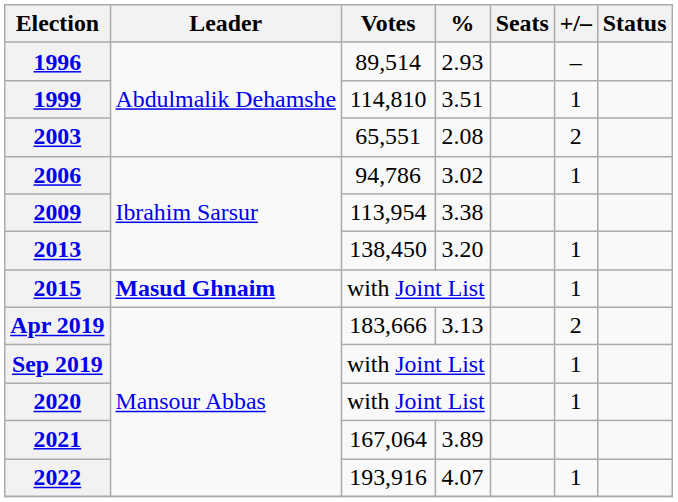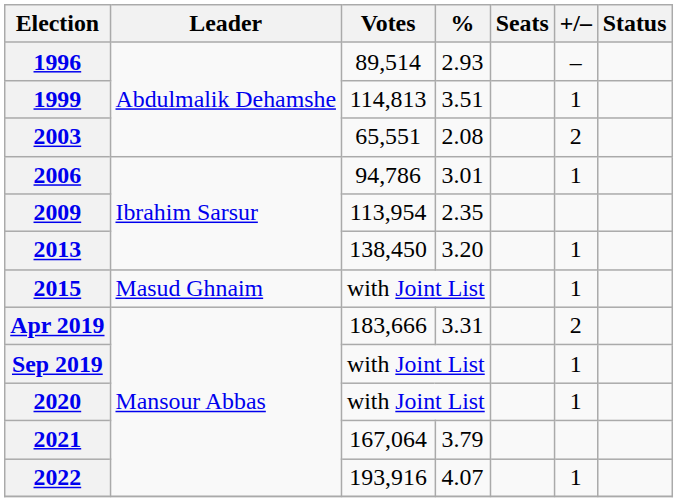 <table class=wikitable style=text-align:center>
 <tr>
 <th>Election</th>
 <th>Leader</th>
 <th>Votes</th>
 <th>%</th>
 <th>Seats</th>
 <th>+/–</th>
 <th>Status</th>
 </tr>
 <tr>
 <th><a href='#'>1996</a></th>
 <td align=left rowspan="3"><a href='#'>Abdulmalik Dehamshe</a></td>
 <td>89,514</td>
 <td>2.93</td>
 <td></td>
 <td>–</td>
 <td></td>
 </tr>
 <tr>
 <th><a href='#'>1999</a></th>
-<td>114,810</td>
+<td>114,813</td>
 <td>3.51</td>
 <td></td>
 <td> 1</td>
 <td></td>
 </tr>
 <tr>
 <th><a href='#'>2003</a></th>
 <td>65,551</td>
 <td>2.08</td>
 <td></td>
 <td> 2</td>
 <td></td>
 </tr>
 <tr>
 <th><a href='#'>2006</a></th>
 <td align=left rowspan="3"><a href='#'>Ibrahim Sarsur</a></td>
 <td>94,786</td>
-<td>3.02</td>
+<td>3.01</td>
 <td></td>
 <td> 1</td>
 <td></td>
 </tr>
 <tr>
 <th><a href='#'>2009</a></th>
 <td>113,954</td>
-<td>3.38</td>
+<td>2.35</td>
 <td></td>
 <td></td>
 <td></td>
 </tr>
 <tr>
 <th><a href='#'>2013</a></th>
 <td>138,450</td>
 <td>3.20</td>
 <td></td>
 <td> 1</td>
 <td></td>
 </tr>
 <tr>
 <th><a href='#'>2015</a></th>
-<td align=left><strong><a href='#'>Masud Ghnaim</a></strong></td>
+<td align=left><a href='#'>Masud Ghnaim</a></td>
 <td align=center colspan="2">with <a href='#'>Joint List</a></td>
 <td></td>
 <td> 1</td>
 <td></td>
 </tr>
 <tr>
 <th><a href='#'>Apr 2019</a></th>
 <td align=left rowspan="5"><a href='#'>Mansour Abbas</a></td>
 <td>183,666</td>
-<td>3.13</td>
+<td>3.31</td>
 <td></td>
 <td> 2</td>
 <td></td>
 </tr>
 <tr>
 <th><a href='#'>Sep 2019</a></th>
 <td align=center colspan="2">with <a href='#'>Joint List</a></td>
 <td></td>
 <td> 1</td>
 <td></td>
 </tr>
 <tr>
 <th><a href='#'>2020</a></th>
 <td align=center colspan="2">with <a href='#'>Joint List</a></td>
 <td></td>
 <td> 1</td>
 <td></td>
 </tr>
 <tr>
 <th><a href='#'>2021</a></th>
 <td>167,064</td>
-<td>3.89</td>
+<td>3.79</td>
 <td></td>
 <td></td>
 <td></td>
 </tr>
 <tr>
 <th><a href='#'>2022</a></th>
 <td>193,916</td>
 <td>4.07</td>
 <td></td>
 <td> 1</td>
 <td></td>
 </tr>
 <tr>
 </tr>
 </table>
